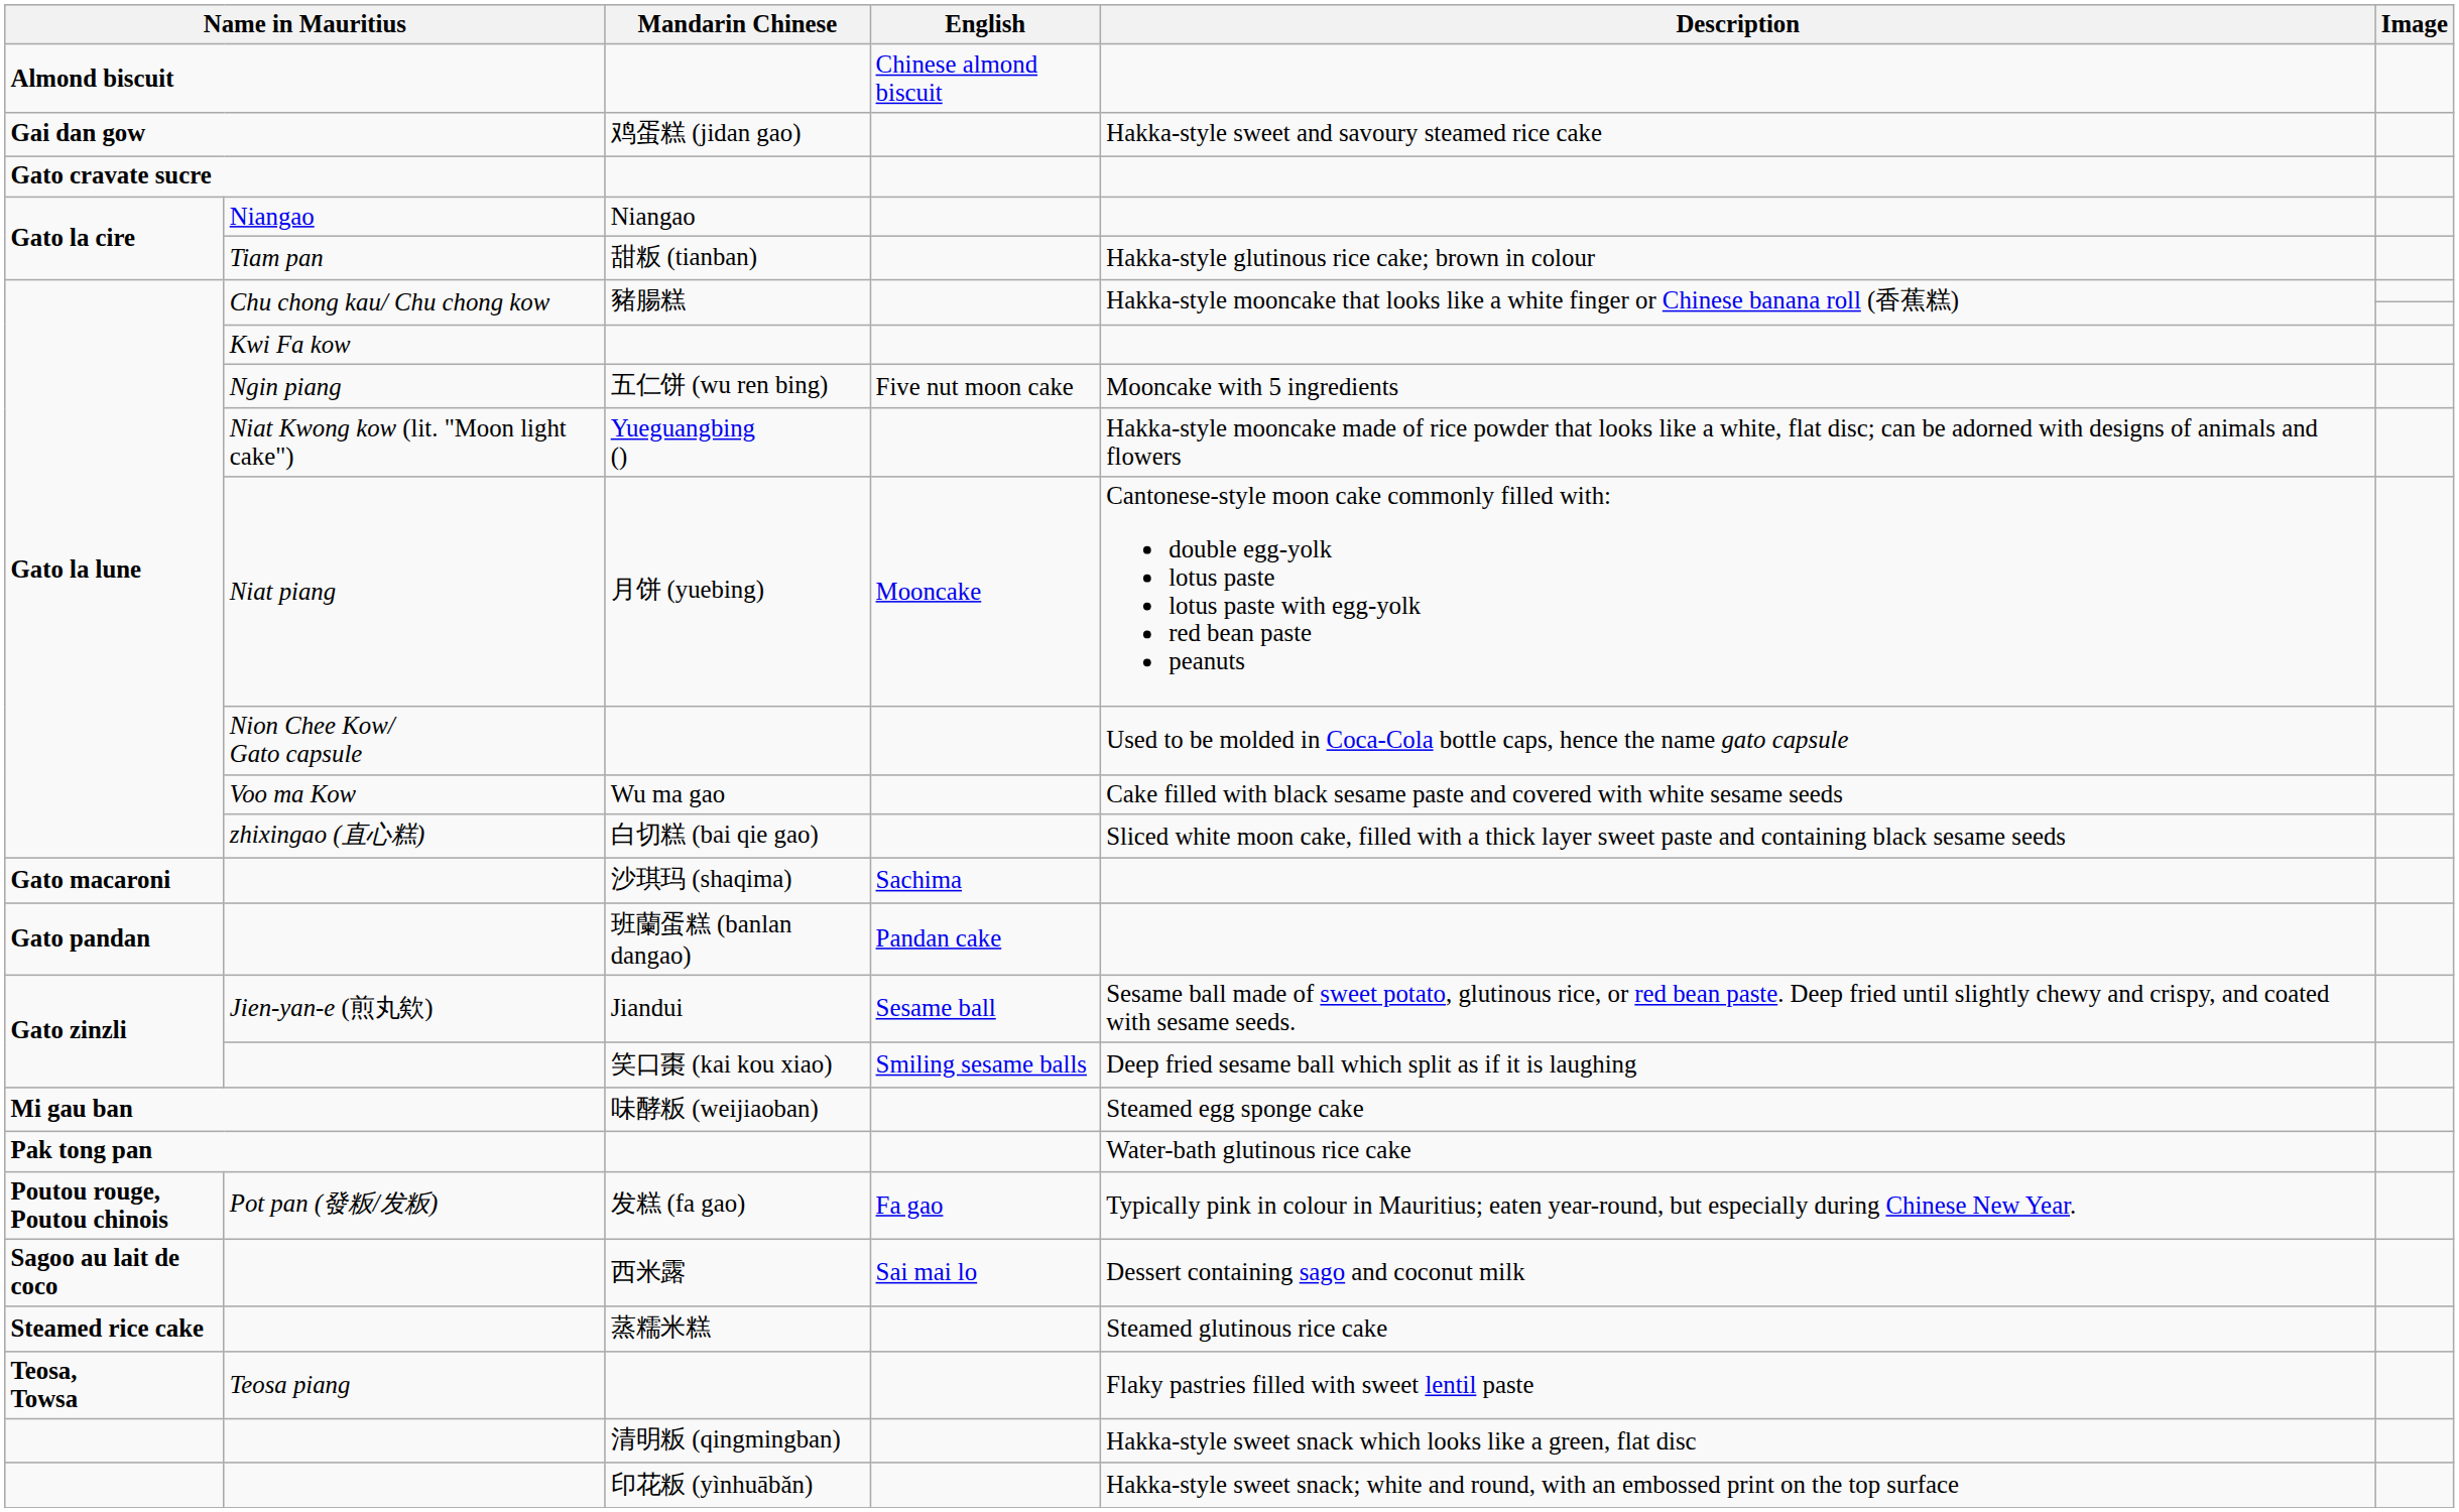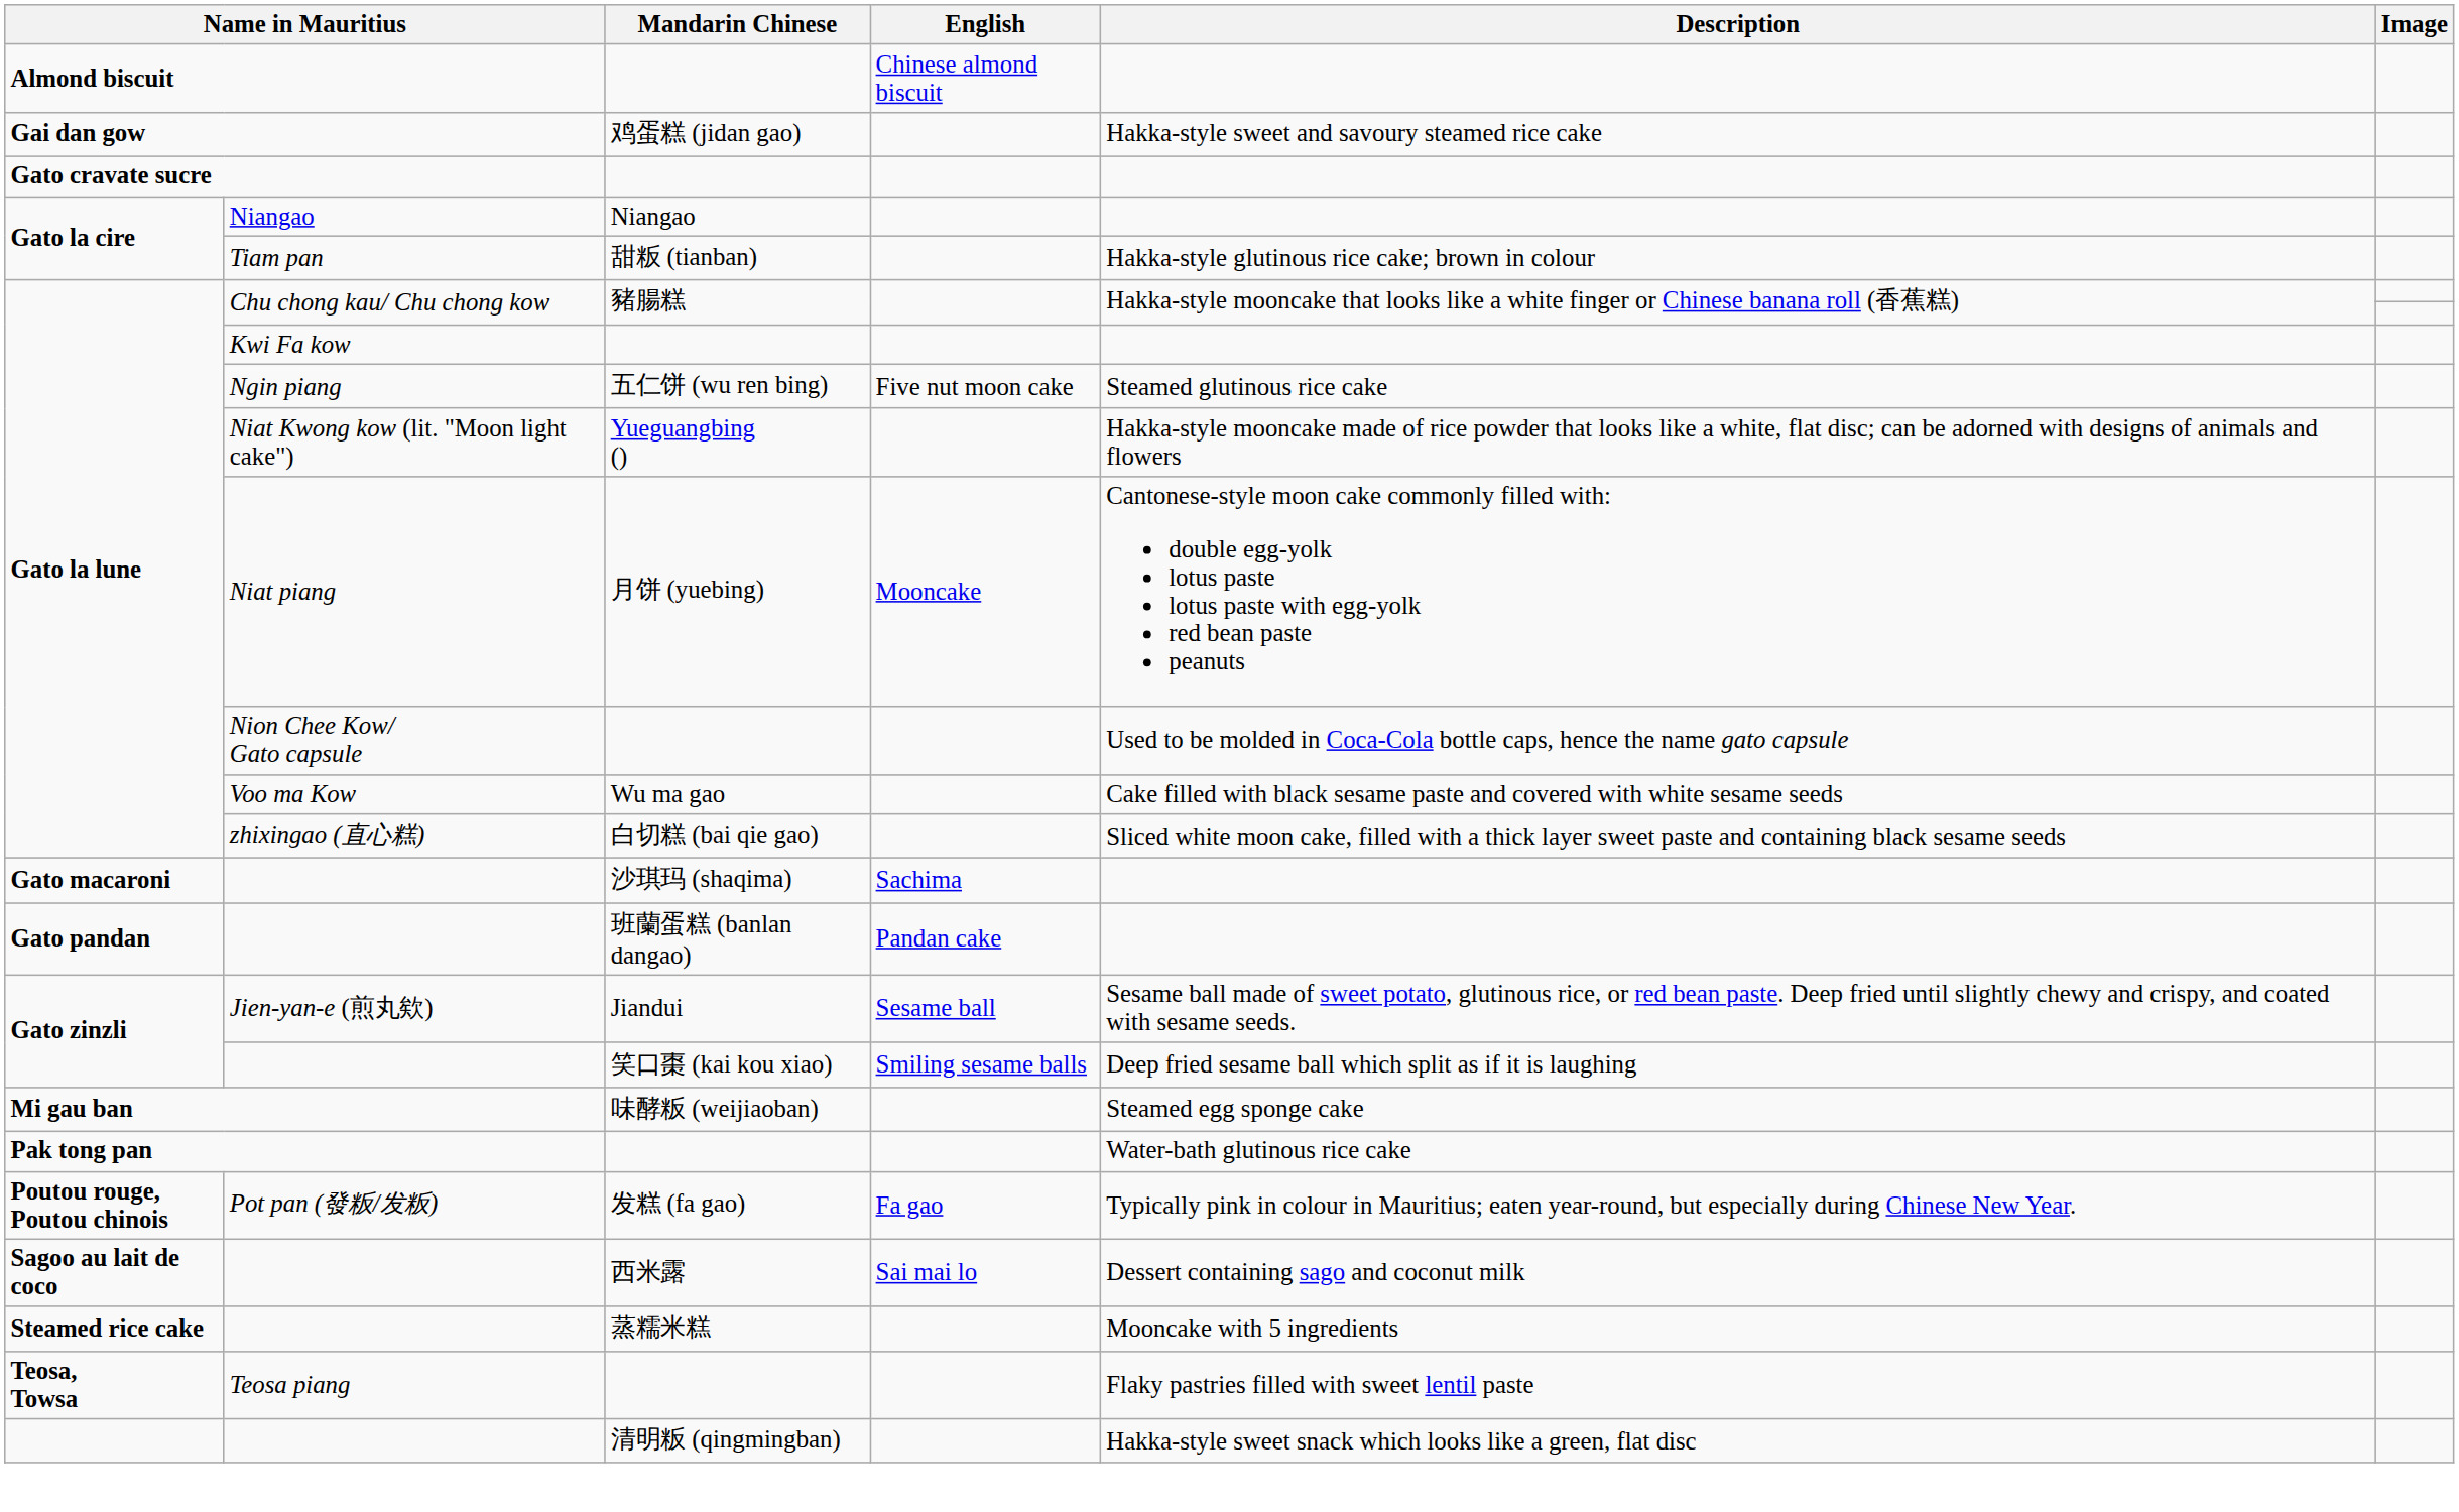 <table class="wikitable sortable">
 <tr>
 <th colspan="2">Name in Mauritius</th>
 <th>Mandarin Chinese</th>
 <th>English</th>
 <th>Description</th>
 <th>Image</th>
 </tr>
 <tr>
 <td colspan="2"><strong>Almond biscuit</strong></td>
 <td></td>
 <td><a href='#'>Chinese almond biscuit</a></td>
 <td></td>
 <td></td>
 </tr>
 <tr>
 <td colspan="2"><strong>Gai dan gow</strong></td>
 <td>鸡蛋糕 (jidan gao)</td>
 <td></td>
 <td>Hakka-style sweet and savoury steamed rice cake</td>
 <td></td>
 </tr>
 <tr>
 <td colspan="2"><strong>Gato cravate sucre</strong></td>
 <td></td>
 <td></td>
 <td></td>
 <td></td>
 </tr>
 <tr>
 <td rowspan="2"><strong>Gato la cire</strong></td>
 <td><a href='#'>Niangao</a></td>
 <td>Niangao</td>
 <td></td>
 <td></td>
 <td></td>
 </tr>
 <tr>
 <td><em>Tiam pan</em></td>
 <td>甜粄 (tianban)</td>
 <td></td>
 <td>Hakka-style glutinous rice cake; brown in colour</td>
 <td></td>
 </tr>
 <tr>
 <td rowspan="9"><strong>Gato la lune</strong></td>
 <td rowspan="2"><em>Chu chong kau/ Chu chong kow</em></td>
 <td rowspan="2">豬腸糕</td>
 <td rowspan="2"></td>
 <td rowspan="2">Hakka-style mooncake that looks like a white finger or <a href='#'>Chinese banana roll</a> (香蕉糕)</td>
 <td></td>
 </tr>
 <tr>
 <td></td>
 </tr>
 <tr>
 <td><em>Kwi Fa kow</em></td>
 <td></td>
 <td></td>
 <td></td>
 <td></td>
 </tr>
 <tr>
 <td><em>Ngin piang</em></td>
 <td>五仁饼 (wu ren bing)</td>
 <td>Five nut moon cake</td>
-<td>Mooncake with 5 ingredients</td>
+<td>Steamed glutinous rice cake</td>
 <td></td>
 </tr>
 <tr>
 <td><em>Niat Kwong kow</em> (lit. "Moon light cake")</td>
 <td><a href='#'>Yueguangbing</a><br>()</td>
 <td></td>
 <td>Hakka-style mooncake made of rice powder that looks like a white, flat disc; can be adorned with designs of animals and flowers</td>
 <td></td>
 </tr>
 <tr>
 <td><em>Niat piang</em></td>
 <td>月饼 (yuebing)</td>
 <td><a href='#'>Mooncake</a></td>
 <td>Cantonese-style moon cake commonly filled with:<br><ul><li>double egg-yolk</li><li>lotus paste</li><li>lotus paste with egg-yolk</li><li>red bean paste</li><li>peanuts</li></ul></td>
 <td></td>
 </tr>
 <tr>
 <td><em>Nion Chee Kow/</em><br><em>Gato capsule</em></td>
 <td></td>
 <td></td>
 <td>Used to be molded in <a href='#'>Coca-Cola</a> bottle caps, hence the name <em>gato capsule</em></td>
 <td></td>
 </tr>
 <tr>
 <td><em>Voo ma Kow</em></td>
 <td>Wu ma gao</td>
 <td></td>
 <td>Cake filled with black sesame paste and covered with white sesame seeds</td>
 <td></td>
 </tr>
 <tr>
 <td><em>zhixingao (直心糕)</em></td>
 <td>白切糕 (bai qie gao)</td>
 <td></td>
 <td>Sliced white moon cake, filled with a thick layer sweet paste and containing black sesame seeds</td>
 <td></td>
 </tr>
 <tr>
 <td><strong>Gato macaroni</strong></td>
 <td></td>
 <td>沙琪玛 (shaqima)</td>
 <td><a href='#'>Sachima</a></td>
 <td></td>
 <td></td>
 </tr>
 <tr>
 <td><strong>Gato pandan</strong></td>
 <td></td>
 <td>班蘭蛋糕 (banlan dangao)</td>
 <td><a href='#'>Pandan cake</a></td>
 <td></td>
 <td></td>
 </tr>
 <tr>
 <td rowspan="2"><strong>Gato zinzli</strong></td>
 <td><em>Jien-yan-e</em> (煎丸欸)</td>
 <td>Jiandui</td>
 <td><a href='#'>Sesame ball</a></td>
 <td>Sesame ball made of <a href='#'>sweet potato</a>, glutinous rice, or <a href='#'>red bean paste</a>. Deep fried until slightly chewy and crispy, and coated with sesame seeds.</td>
 <td></td>
 </tr>
 <tr>
 <td></td>
 <td>笑口棗 (kai kou xiao)</td>
 <td><a href='#'>Smiling sesame balls</a></td>
 <td>Deep fried sesame ball which split as if it is laughing</td>
 <td></td>
 </tr>
 <tr>
 <td colspan="2"><strong>Mi gau ban</strong></td>
 <td>味酵粄 (weijiaoban)</td>
 <td></td>
 <td>Steamed egg sponge cake</td>
 <td></td>
 </tr>
 <tr>
 <td colspan="2"><strong>Pak tong pan</strong></td>
 <td></td>
 <td></td>
 <td>Water-bath glutinous rice cake</td>
 <td></td>
 </tr>
 <tr>
 <td><strong>Poutou rouge,<br>Poutou chinois</strong></td>
 <td><em>Pot pan (發粄/发粄)</em></td>
 <td>发糕 (fa gao)</td>
 <td><a href='#'>Fa gao</a></td>
 <td>Typically pink in colour in Mauritius; eaten year-round, but especially during <a href='#'>Chinese New Year</a>.</td>
 <td></td>
 </tr>
 <tr>
 <td><strong>Sagoo</strong> <strong>au lait de coco</strong></td>
 <td></td>
 <td>西米露</td>
 <td><a href='#'>Sai mai lo</a></td>
 <td>Dessert containing <a href='#'>sago</a> and coconut milk</td>
 <td></td>
 </tr>
 <tr>
 <td><strong>Steamed rice cake</strong></td>
 <td></td>
 <td>蒸糯米糕</td>
 <td></td>
-<td>Steamed glutinous rice cake</td>
+<td>Mooncake with 5 ingredients</td>
 <td></td>
 </tr>
 <tr>
 <td><strong>Teosa,<br>Towsa</strong></td>
 <td><em>Teosa piang</em></td>
 <td></td>
 <td></td>
 <td>Flaky pastries filled with sweet <a href='#'>lentil</a> paste</td>
 <td></td>
 </tr>
 <tr>
 <td></td>
 <td></td>
 <td>清明粄 (qingmingban)</td>
 <td></td>
 <td>Hakka-style sweet snack which looks like a green, flat disc</td>
 <td></td>
 </tr>
-<tr>
-<td></td>
-<td></td>
-<td>印花粄 (yìnhuābǎn)</td>
-<td></td>
-<td>Hakka-style sweet snack; white and round, with an embossed print on the top surface</td>
-<td></td>
-</tr>
 </table>
